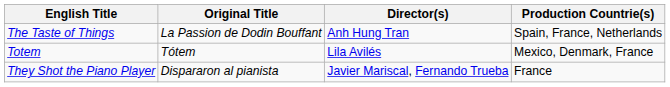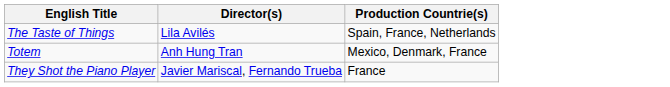 <table class="wikitable">
 <tr>
 <th>English Title</th>
-<th>Original Title</th>
 <th>Director(s)</th>
 <th>Production Countrie(s)</th>
 </tr>
 <tr>
 <td><em><a href='#'>The Taste of Things</a></em></td>
-<td><em>La Passion de Dodin Bouffant</em></td>
-<td><a href='#'>Anh Hung Tran</a></td>
+<td><a href='#'>Lila Avilés</a></td>
 <td>Spain, France, Netherlands</td>
 </tr>
 <tr>
 <td><em><a href='#'>Totem</a></em></td>
-<td><em>Tótem</em></td>
-<td><a href='#'>Lila Avilés</a></td>
+<td><a href='#'>Anh Hung Tran</a></td>
 <td>Mexico, Denmark, France</td>
 </tr>
 <tr>
 <td><em><a href='#'>They Shot the Piano Player</a></em></td>
-<td><em>Dispararon al pianista</em></td>
 <td><a href='#'>Javier Mariscal</a>, <a href='#'>Fernando Trueba</a></td>
 <td>France</td>
 </tr>
 </table>
